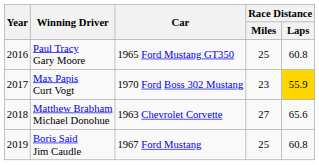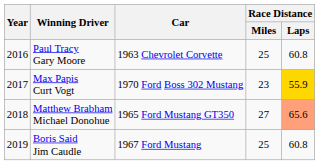 <table class="wikitable" style="font-size: 95%;">
 <tr>
 <th rowspan="2">Year</th>
 <th rowspan="2">Winning Driver</th>
 <th rowspan="2">Car</th>
 <th colspan="2">Race Distance</th>
 </tr>
 <tr>
 <th>Miles</th>
 <th>Laps</th>
 </tr>
 <tr>
 <td>2016</td>
 <td> <a href='#'>Paul Tracy</a><br> Gary Moore</td>
-<td>1965 <a href='#'>Ford Mustang GT350</a></td>
+<td>1963 <a href='#'>Chevrolet Corvette</a></td>
 <td align="center">25</td>
 <td align="center">60.8</td>
 </tr>
 <tr>
 <td>2017</td>
 <td> <a href='#'>Max Papis</a><br> Curt Vogt</td>
 <td>1970 <a href='#'>Ford</a> <a href='#'>Boss 302 Mustang</a></td>
 <td align="center">23</td>
 <td align="center" style="background: gold;">55.9</td>
 </tr>
 <tr>
 <td>2018</td>
 <td> <a href='#'>Matthew Brabham</a><br> Michael Donohue</td>
-<td>1963 <a href='#'>Chevrolet Corvette</a></td>
+<td>1965 <a href='#'>Ford Mustang GT350</a></td>
 <td align="center">27</td>
-<td align="center">65.6</td>
+<td align="center" style="background: lightsalmon;">65.6</td>
 </tr>
 <tr>
 <td>2019</td>
 <td> <a href='#'>Boris Said</a><br> Jim Caudle</td>
 <td>1967 <a href='#'>Ford Mustang</a></td>
 <td align="center">25</td>
 <td align="center">60.8</td>
 </tr>
 </table>
